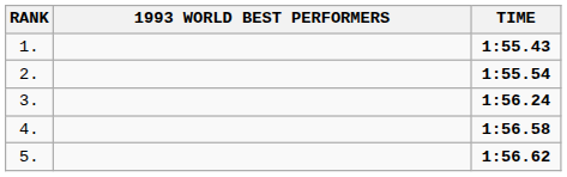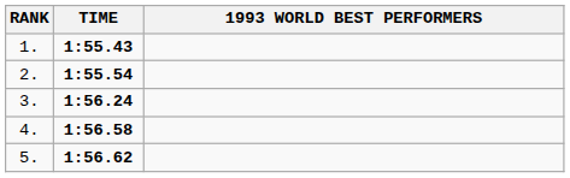 <table class="wikitable" style="border-collapse: collapse; font-size: 90%;">
 <tr>
 <th>RANK</th>
+<th align="center" style="width: 5em">TIME</th>
 <th align="center" style="width: 25em">1993 WORLD BEST PERFORMERS</th>
-<th align="center" style="width: 5em">TIME</th>
 </tr>
 <tr>
 <td align="center">1.</td>
+<td align="center"><strong>1:55.43</strong></td>
 <td></td>
-<td align="center"><strong>1:55.43</strong></td>
 </tr>
 <tr>
 <td align="center">2.</td>
+<td align="center"><strong>1:55.54</strong></td>
 <td></td>
-<td align="center"><strong>1:55.54</strong></td>
 </tr>
 <tr>
 <td align="center">3.</td>
+<td align="center"><strong>1:56.24</strong></td>
 <td></td>
-<td align="center"><strong>1:56.24</strong></td>
 </tr>
 <tr>
 <td align="center">4.</td>
+<td align="center"><strong>1:56.58</strong></td>
 <td></td>
-<td align="center"><strong>1:56.58</strong></td>
 </tr>
 <tr>
 <td align="center">5.</td>
+<td align="center"><strong>1:56.62</strong></td>
 <td></td>
-<td align="center"><strong>1:56.62</strong></td>
 </tr>
 </table>
